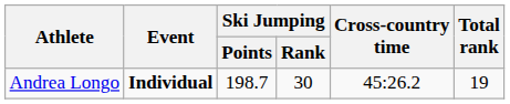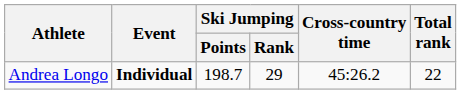 <table class="wikitable" style="font-size:90%">
 <tr>
 <th rowspan="2">Athlete</th>
 <th rowspan="2">Event</th>
 <th colspan="2">Ski Jumping</th>
 <th rowspan="2">Cross-country <br> time</th>
 <th rowspan="2">Total <br> rank</th>
 </tr>
 <tr>
 <th>Points</th>
 <th>Rank</th>
 </tr>
 <tr>
 <td><a href='#'>Andrea Longo</a></td>
 <td><strong>Individual</strong></td>
 <td align="center">198.7</td>
-<td align="center">30</td>
+<td align="center">29</td>
 <td align="center">45:26.2</td>
-<td align="center">19</td>
+<td align="center">22</td>
 </tr>
 </table>
